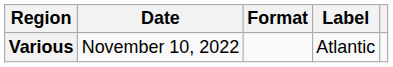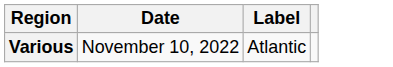 <table class="wikitable plainrowheaders">
 <tr>
 <th scope="col">Region</th>
 <th scope="col">Date</th>
-<th scope="col">Format</th>
 <th scope="col">Label</th>
 <th scope="col"></th>
 </tr>
 <tr>
 <th scope="row">Various</th>
 <td>November 10, 2022</td>
-<td></td>
 <td>Atlantic</td>
 <td></td>
 </tr>
 </table>
